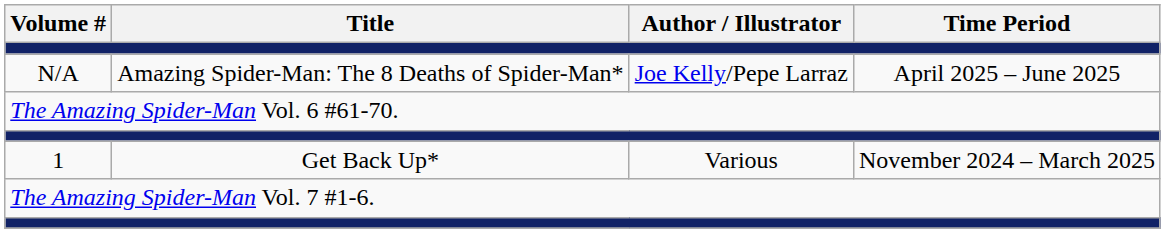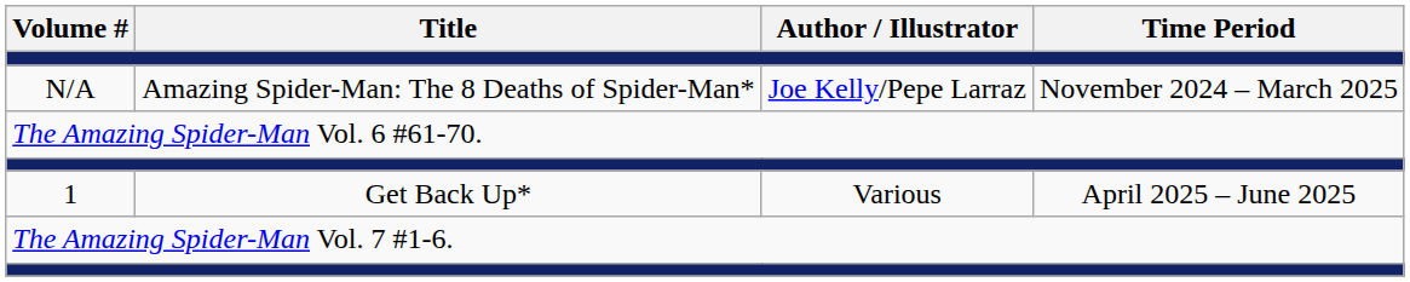 <table class="wikitable">
 <tr>
 <th>Volume #</th>
 <th>Title</th>
 <th>Author / Illustrator</th>
 <th>Time Period</th>
 </tr>
 <tr>
 <td colspan="6" bgcolor="#112266"></td>
 </tr>
 <tr>
 <td align="center">N/A</td>
 <td align="center">Amazing Spider-Man: The 8 Deaths of Spider-Man*</td>
 <td align="center"><a href='#'>Joe Kelly</a>/Pepe Larraz</td>
-<td align="center">April 2025 – June 2025</td>
+<td align="center">November 2024 – March 2025</td>
 </tr>
 <tr to>
 <td colspan="6"><em><a href='#'>The Amazing Spider-Man</a></em> Vol. 6 #61-70.</td>
 </tr>
 <tr>
 <td colspan="6" bgcolor="#112266"></td>
 </tr>
 <tr>
 <td align="center">1</td>
 <td align="center">Get Back Up*</td>
 <td align="center">Various</td>
-<td align="center">November 2024 – March 2025</td>
+<td align="center">April 2025 – June 2025</td>
 </tr>
 <tr to>
 <td colspan="6"><em><a href='#'>The Amazing Spider-Man</a></em> Vol. 7 #1-6.</td>
 </tr>
 <tr>
 <td colspan="6" bgcolor="#112266"></td>
 </tr>
 <tr>
 </tr>
 </table>
